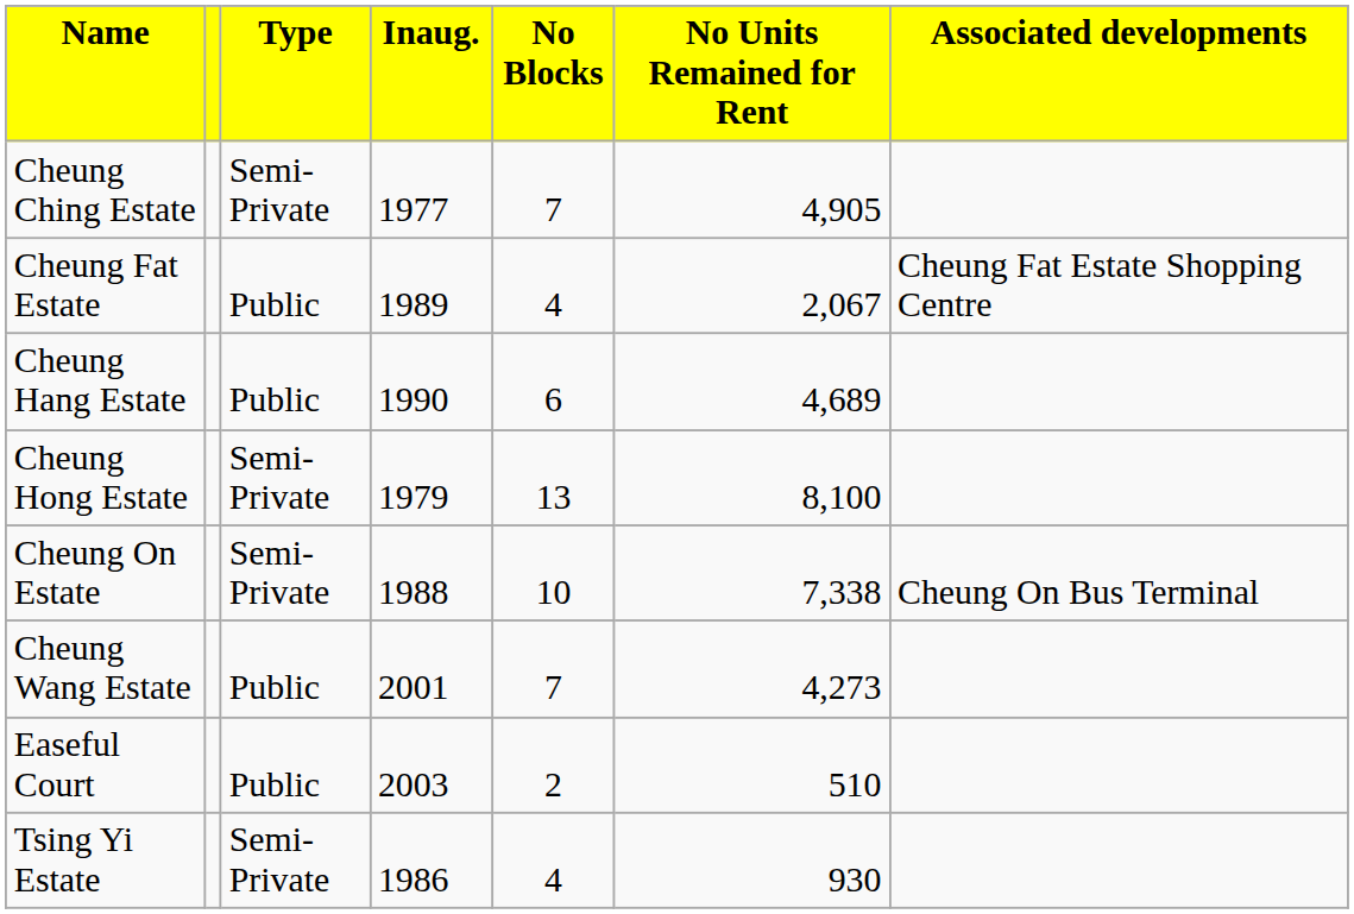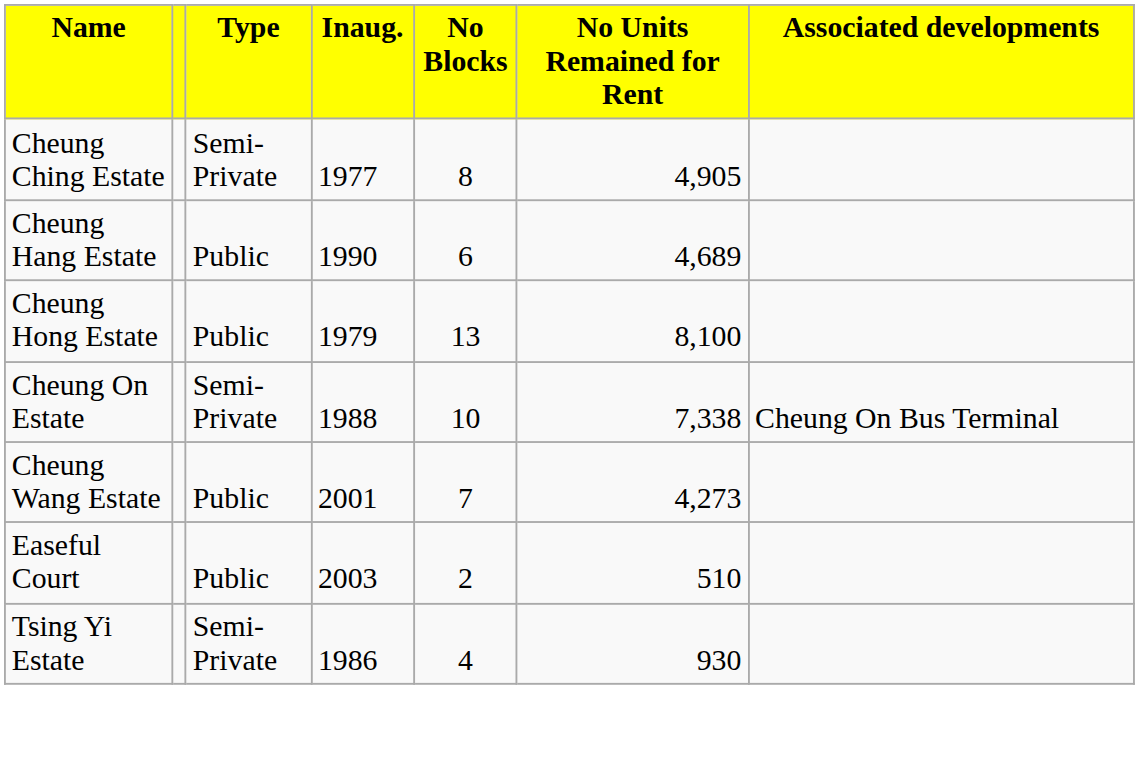 <table class="wikitable">
 <tr style="font-weight:bold; vertical-align:top; text-align:center; background:yellow;">
 <td style="width:129.75; height:25.5;"><strong>Name</strong></td>
 <td style="width:72.75;"></td>
 <td style="width:59.25;"><strong>Type</strong></td>
 <td style="width:48px;"><strong>Inaug.</strong></td>
 <td style="width:48px;"><strong>No Blocks</strong></td>
 <td style="width:48.75;"><strong>No Units Remained for Rent</strong></td>
 <td style="width:200px;"><strong>Associated developments</strong></td>
 </tr>
 <tr style="vertical-align:bottom;">
 <td style="height:12.75;">Cheung Ching Estate</td>
 <td></td>
 <td>Semi-Private</td>
 <td>1977</td>
-<td style="text-align:center;">7</td>
+<td style="text-align:center;">8</td>
 <td style="text-align:right;">4,905</td>
 <td></td>
-</tr>
-<tr style="vertical-align:bottom;">
-<td style="height:12.75;">Cheung Fat Estate</td>
-<td></td>
-<td>Public</td>
-<td>1989</td>
-<td style="text-align:center;">4</td>
-<td style="text-align:right;">2,067</td>
-<td>Cheung Fat Estate Shopping Centre</td>
 </tr>
 <tr style="vertical-align:bottom;">
 <td style="height:12.75;">Cheung Hang Estate</td>
 <td></td>
 <td>Public</td>
 <td>1990</td>
 <td style="text-align:center;">6</td>
 <td style="text-align:right;">4,689</td>
 <td></td>
 </tr>
 <tr style="vertical-align:bottom;">
 <td style="height:12.75;">Cheung Hong Estate</td>
 <td></td>
-<td>Semi-Private</td>
+<td>Public</td>
 <td>1979</td>
 <td style="text-align:center;">13</td>
 <td style="text-align:right;">8,100</td>
 <td></td>
 </tr>
 <tr style="vertical-align:bottom;">
 <td style="height:12.75;">Cheung On Estate</td>
 <td></td>
 <td>Semi-Private</td>
 <td>1988</td>
 <td style="text-align:center;">10</td>
 <td style="text-align:right;">7,338</td>
 <td>Cheung On Bus Terminal</td>
 </tr>
 <tr style="vertical-align:bottom;">
 <td style="height:12.75;">Cheung Wang Estate</td>
 <td></td>
 <td>Public</td>
 <td>2001</td>
 <td style="text-align:center;">7</td>
 <td style="text-align:right;">4,273</td>
 <td></td>
 </tr>
 <tr style="vertical-align:bottom;">
 <td style="height:12.75;">Easeful Court</td>
 <td></td>
 <td>Public</td>
 <td>2003</td>
 <td style="text-align:center;">2</td>
 <td style="text-align:right;">510</td>
 <td></td>
 </tr>
 <tr style="vertical-align:bottom;">
 <td style="height:12.75;">Tsing Yi Estate</td>
 <td></td>
 <td>Semi-Private</td>
 <td>1986</td>
 <td style="text-align:center;">4</td>
 <td style="text-align:right;">930</td>
 <td></td>
 </tr>
 </table>
